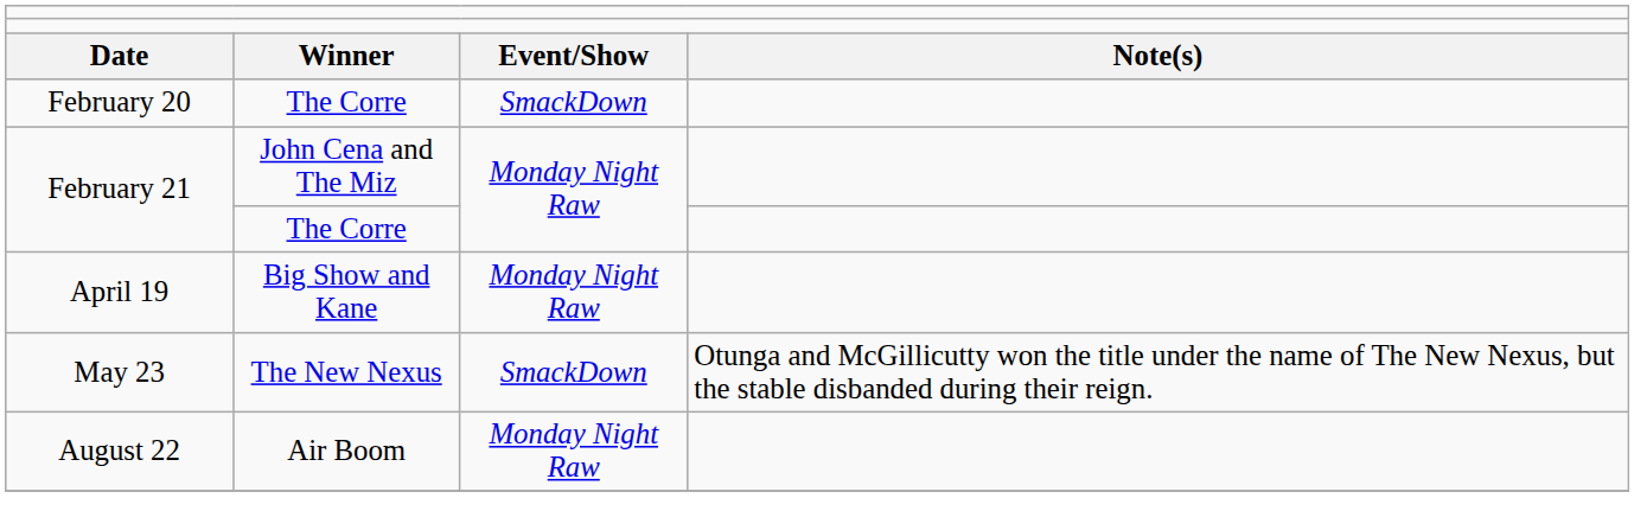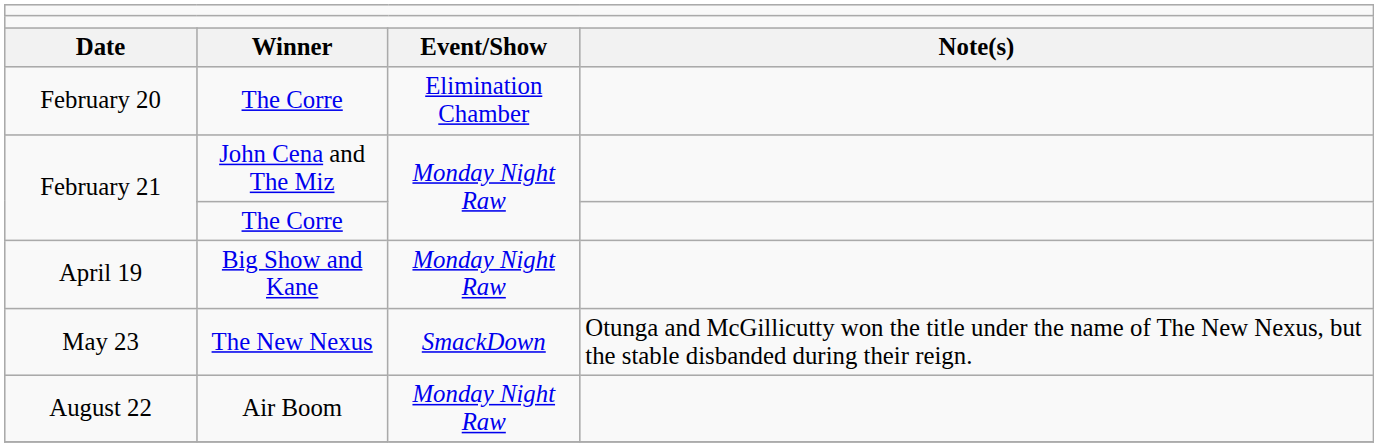 <table class="wikitable" style="text-align:center; width:100%;">
 <tr>
 <td colspan="5"></td>
 </tr>
 <tr>
 <td colspan="5"><strong></strong></td>
 </tr>
 <tr>
 <th width=14%>Date</th>
 <th width=14%>Winner</th>
 <th width=14%>Event/Show</th>
 <th width=58%>Note(s)</th>
 </tr>
 <tr>
 <td>February 20</td>
 <td><a href='#'>The Corre</a><br></td>
-<td><em><a href='#'>SmackDown</a></em></td>
+<td><a href='#'>Elimination Chamber</a></td>
 <td></td>
 </tr>
 <tr>
 <td rowspan=2>February 21</td>
 <td><a href='#'>John Cena</a> and <a href='#'>The Miz</a></td>
 <td rowspan=2><em><a href='#'>Monday Night Raw</a></em></td>
 <td></td>
 </tr>
 <tr>
 <td><a href='#'>The Corre</a><br></td>
 <td></td>
 </tr>
 <tr>
 <td>April 19<br></td>
 <td><a href='#'>Big Show and Kane</a></td>
 <td><em><a href='#'>Monday Night Raw</a></em></td>
 <td></td>
 </tr>
 <tr>
 <td>May 23</td>
 <td><a href='#'>The New Nexus</a><br></td>
 <td><em><a href='#'>SmackDown</a></em></td>
 <td align=left>Otunga and McGillicutty won the title under the name of The New Nexus, but the stable disbanded during their reign.</td>
 </tr>
 <tr>
 <td>August 22</td>
 <td>Air Boom<br></td>
 <td><em><a href='#'>Monday Night Raw</a></em></td>
 <td></td>
 </tr>
 <tr>
 </tr>
 </table>
